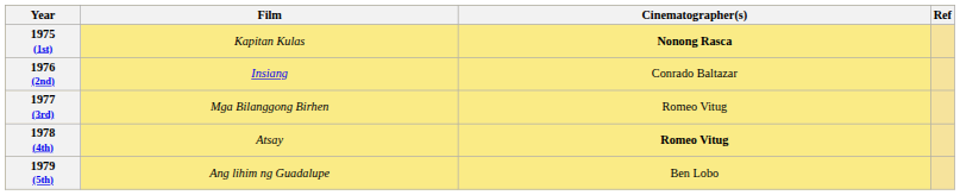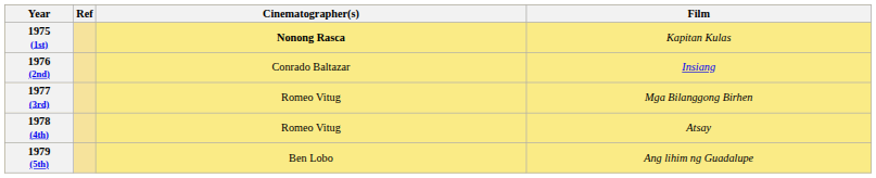 <table class="wikitable" rowspan=2 style="text-align: center; background: #f6e39c">
 <tr style="background:#bebebe;">
 <th scope="col" style="width:8%;">Year</th>
+<th scope="col" style="width:2%;">Ref</th>
+<th scope="col" style="width:50%;">Cinematographer(s)</th>
 <th scope="col" style="width:40%;">Film</th>
-<th scope="col" style="width:50%;">Cinematographer(s)</th>
-<th scope="col" style="width:2%;">Ref</th>
 </tr>
 <tr>
 <th scope="row" style="text-align:center">1975 <br><small><a href='#'>(1st)</a> </small></th>
+<td></td>
+<td style="background:#FAEB86"><strong>Nonong Rasca</strong></td>
 <td style="background:#FAEB86"><em>Kapitan Kulas</em></td>
-<td style="background:#FAEB86"><strong>Nonong Rasca</strong></td>
-<td></td>
 </tr>
 <tr>
 <th scope="row" style="text-align:center">1976 <br><small><a href='#'>(2nd)</a> </small></th>
+<td></td>
+<td style="background:#FAEB86">Conrado Baltazar</td>
 <td style="background:#FAEB86"><em><a href='#'>Insiang</a></em></td>
-<td style="background:#FAEB86">Conrado Baltazar</td>
-<td></td>
 </tr>
 <tr>
 <th scope="row" style="text-align:center">1977 <br><small><a href='#'>(3rd)</a> </small></th>
+<td></td>
+<td style="background:#FAEB86">Romeo Vitug</td>
 <td style="background:#FAEB86"><em>Mga Bilanggong Birhen</em></td>
-<td style="background:#FAEB86">Romeo Vitug</td>
-<td></td>
 </tr>
 <tr>
 <th scope="row" style="text-align:center">1978 <br><small><a href='#'>(4th)</a> </small></th>
+<td></td>
+<td style="background:#FAEB86">Romeo Vitug</td>
 <td style="background:#FAEB86"><em>Atsay</em></td>
-<td style="background:#FAEB86"><strong>Romeo Vitug</strong></td>
-<td></td>
 </tr>
 <tr>
 <th scope="row" style="text-align:center">1979 <br><small><a href='#'>(5th)</a> </small></th>
+<td></td>
+<td style="background:#FAEB86">Ben Lobo</td>
 <td style="background:#FAEB86"><em>Ang lihim ng Guadalupe</em></td>
-<td style="background:#FAEB86">Ben Lobo</td>
-<td></td>
 </tr>
 </table>
